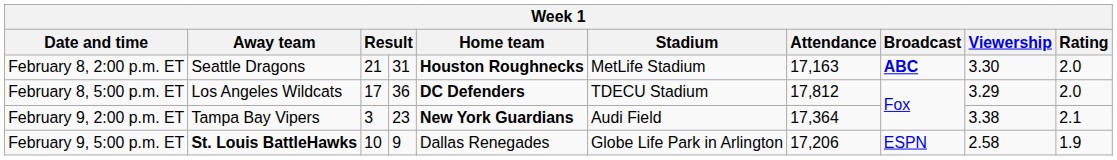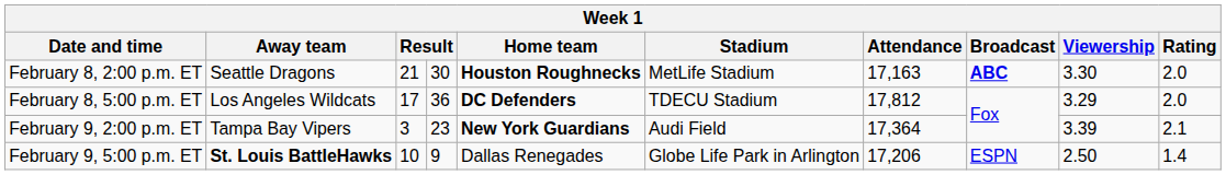 <table class="wikitable">
 <tr>
 <th colspan="10">Week 1</th>
 </tr>
 <tr>
 <th>Date and time</th>
 <th>Away team</th>
 <th colspan="2">Result</th>
 <th>Home team</th>
 <th>Stadium</th>
 <th>Attendance</th>
 <th>Broadcast</th>
 <th><a href='#'>Viewership</a><br></th>
 <th>Rating<br></th>
 </tr>
 <tr>
 <td>February 8, 2:00 p.m. ET</td>
 <td>Seattle Dragons</td>
 <td>21</td>
-<td>31</td>
+<td>30</td>
 <td><strong>Houston Roughnecks</strong></td>
 <td>MetLife Stadium</td>
 <td>17,163</td>
 <td><strong><a href='#'>ABC</a></strong></td>
 <td>3.30</td>
 <td>2.0</td>
 </tr>
 <tr>
 <td>February 8, 5:00 p.m. ET</td>
 <td>Los Angeles Wildcats</td>
 <td>17</td>
 <td>36</td>
 <td><strong>DC Defenders</strong></td>
 <td>TDECU Stadium</td>
 <td>17,812</td>
 <td rowspan="2"><a href='#'>Fox</a></td>
 <td>3.29</td>
 <td>2.0</td>
 </tr>
 <tr>
 <td>February 9, 2:00 p.m. ET</td>
 <td>Tampa Bay Vipers</td>
 <td>3</td>
 <td>23</td>
 <td><strong>New York Guardians</strong></td>
 <td>Audi Field</td>
 <td>17,364</td>
-<td>3.38</td>
+<td>3.39</td>
 <td>2.1</td>
 </tr>
 <tr>
 <td>February 9, 5:00 p.m. ET</td>
 <td><strong>St. Louis BattleHawks</strong></td>
 <td>10</td>
 <td>9</td>
 <td>Dallas Renegades</td>
 <td>Globe Life Park in Arlington</td>
 <td>17,206</td>
 <td><a href='#'>ESPN</a></td>
-<td>2.58</td>
-<td>1.9</td>
+<td>2.50</td>
+<td>1.4</td>
 </tr>
 </table>
